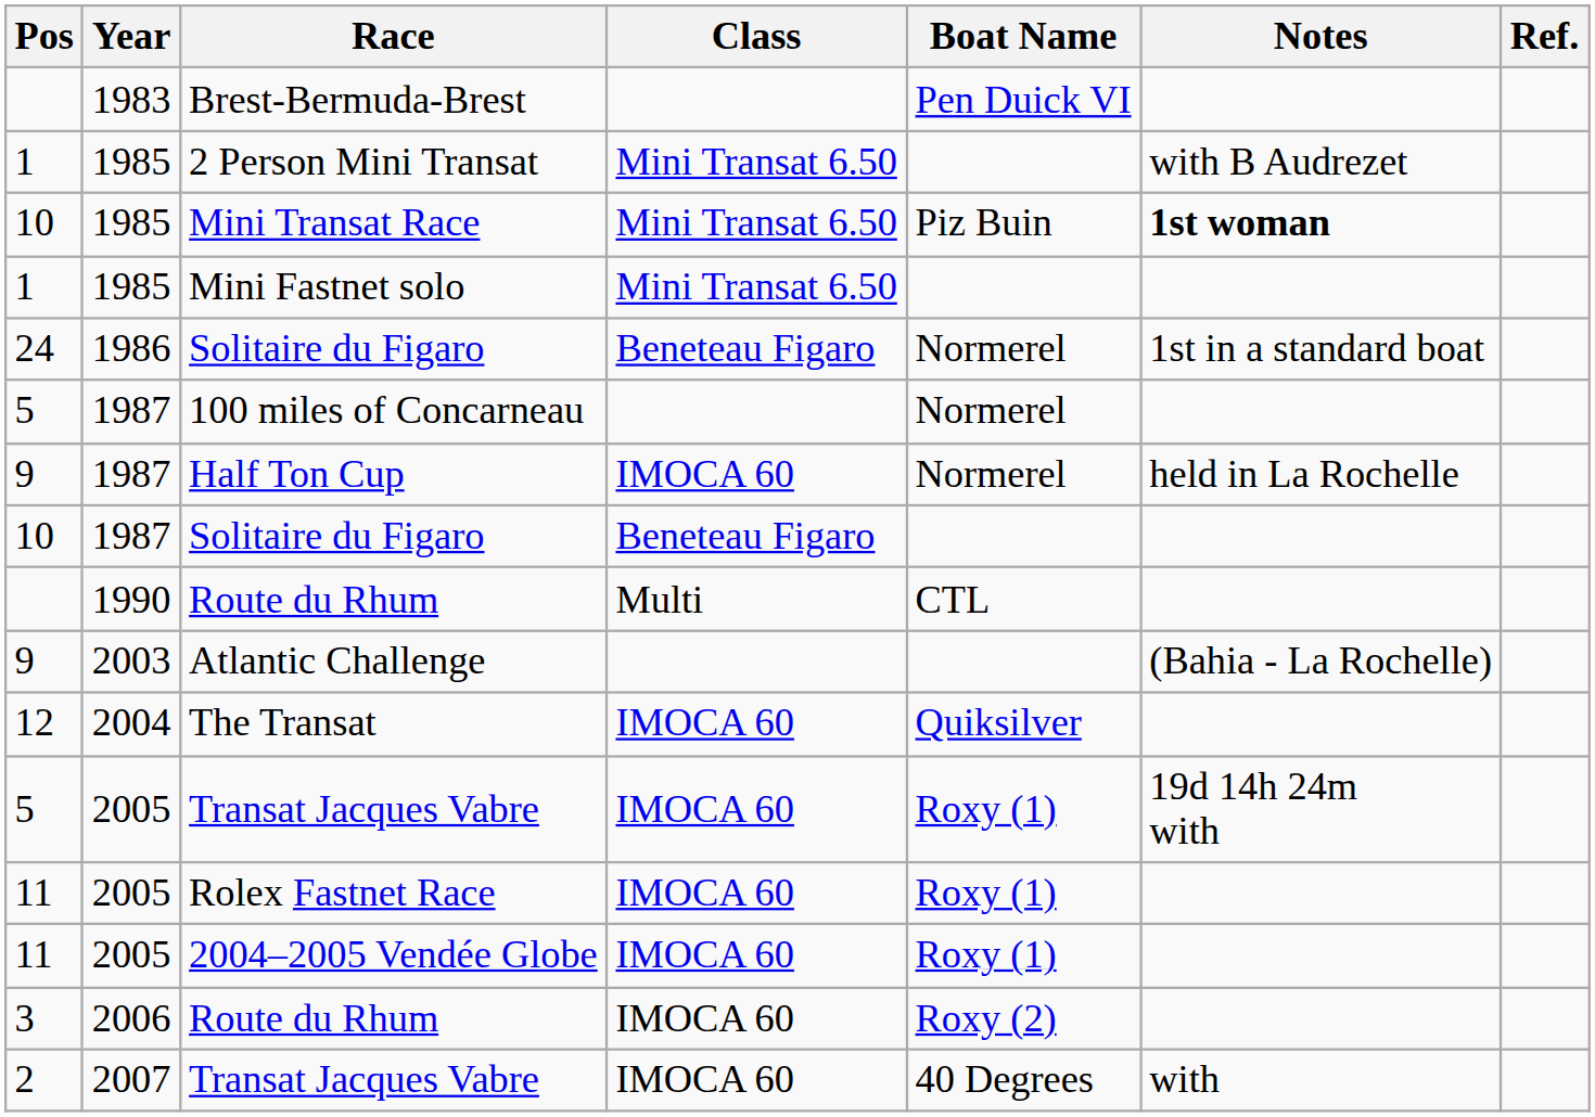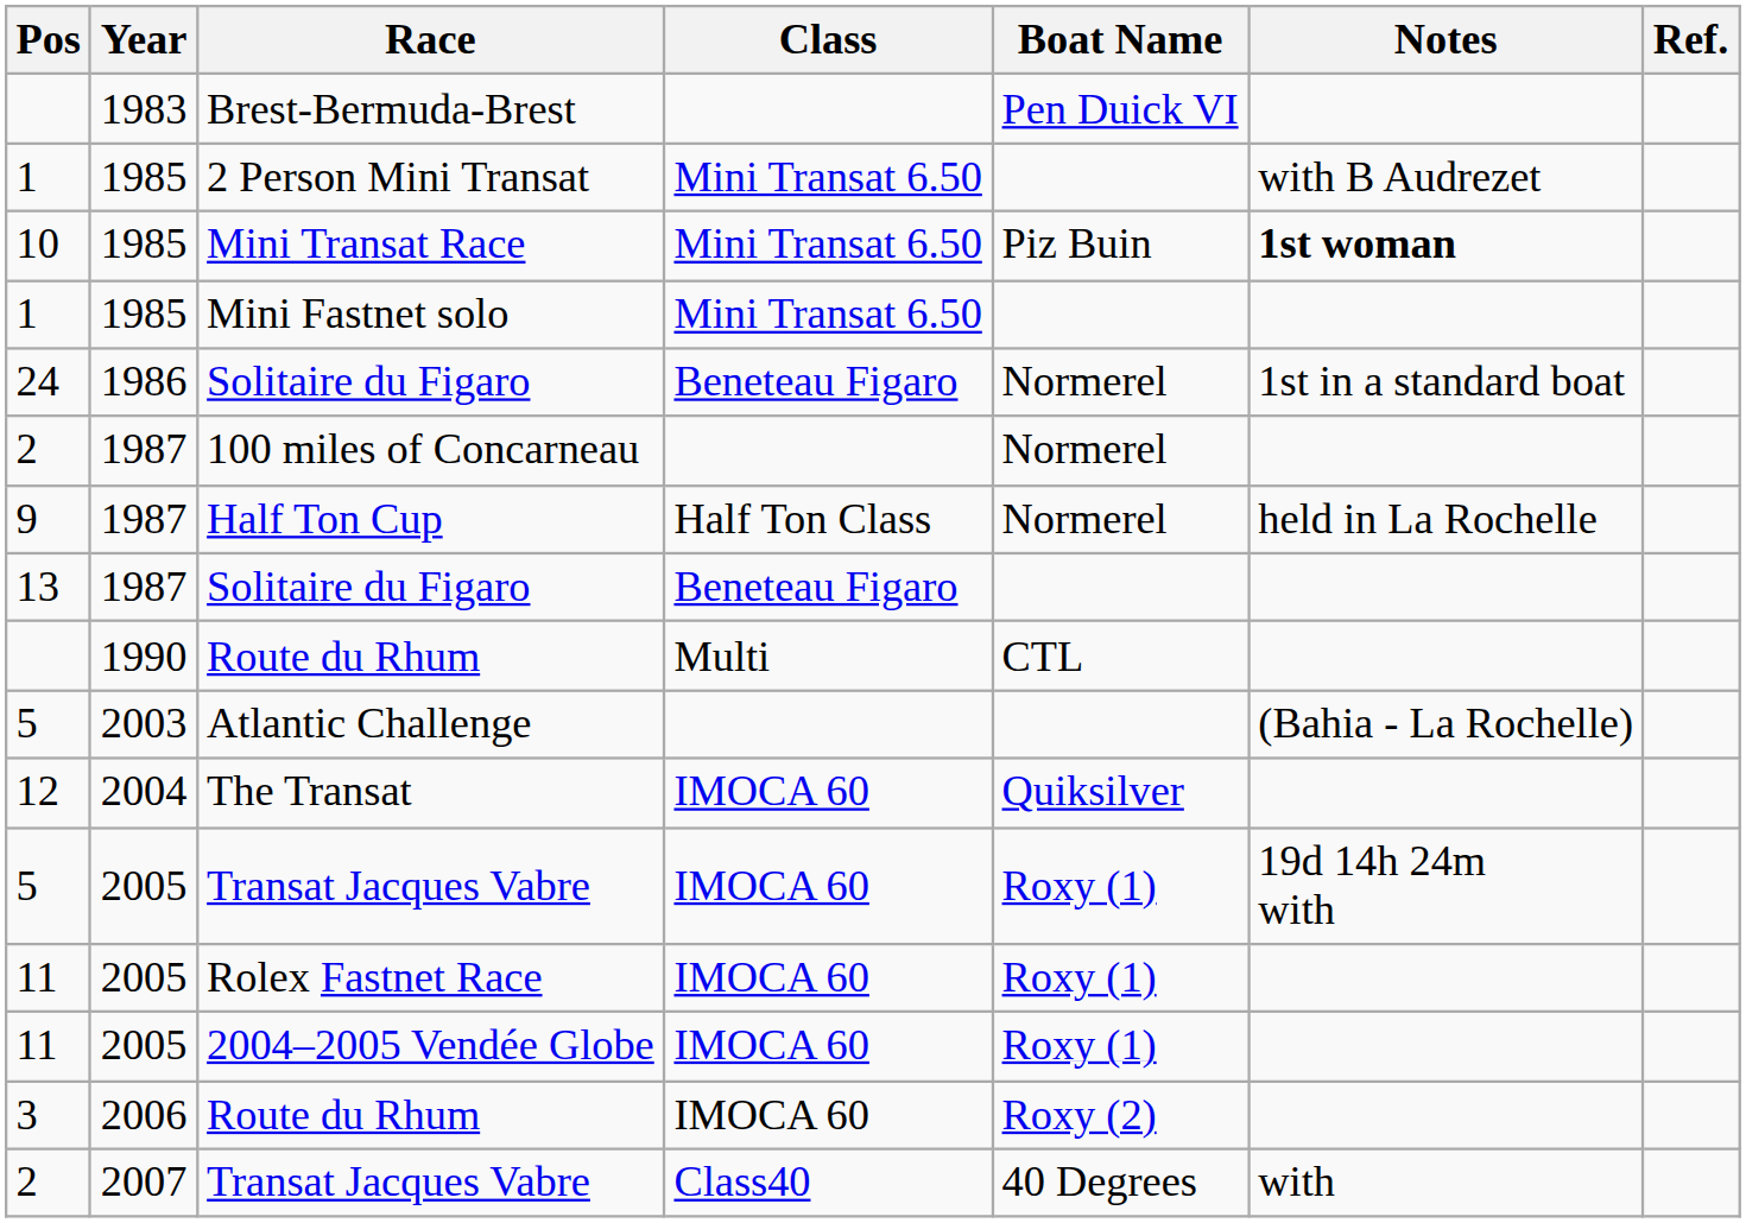 <table class="wikitable sortable">
 <tr>
 <th>Pos</th>
 <th>Year</th>
 <th>Race</th>
 <th>Class</th>
 <th>Boat Name</th>
 <th>Notes</th>
 <th>Ref.</th>
 </tr>
 <tr>
 <td></td>
 <td>1983</td>
 <td>Brest-Bermuda-Brest</td>
 <td></td>
 <td><a href='#'>Pen Duick VI</a></td>
 <td></td>
 <td></td>
 </tr>
 <tr>
 <td>1</td>
 <td>1985</td>
 <td>2 Person Mini Transat</td>
 <td><a href='#'>Mini Transat 6.50</a></td>
 <td></td>
 <td>with B Audrezet</td>
 <td></td>
 </tr>
 <tr>
 <td>10</td>
 <td>1985</td>
 <td><a href='#'>Mini Transat Race</a></td>
 <td><a href='#'>Mini Transat 6.50</a></td>
 <td>Piz Buin</td>
 <td><strong>1st woman</strong></td>
 <td></td>
 </tr>
 <tr>
 <td>1</td>
 <td>1985</td>
 <td>Mini Fastnet solo</td>
 <td><a href='#'>Mini Transat 6.50</a></td>
 <td></td>
 <td></td>
 <td></td>
 </tr>
 <tr>
 <td>24</td>
 <td>1986</td>
 <td><a href='#'>Solitaire du Figaro</a></td>
 <td><a href='#'>Beneteau Figaro</a></td>
 <td>Normerel</td>
 <td>1st in a standard boat</td>
 <td></td>
 </tr>
 <tr>
-<td>5</td>
+<td>2</td>
 <td>1987</td>
 <td>100 miles of Concarneau</td>
 <td></td>
 <td>Normerel</td>
 <td></td>
 <td></td>
 </tr>
 <tr>
 <td>9</td>
 <td>1987</td>
 <td><a href='#'>Half Ton Cup</a></td>
-<td><a href='#'>IMOCA 60</a></td>
+<td>Half Ton Class</td>
 <td>Normerel</td>
 <td>held in La Rochelle</td>
 <td></td>
 </tr>
 <tr>
-<td>10</td>
+<td>13</td>
 <td>1987</td>
 <td><a href='#'>Solitaire du Figaro</a></td>
 <td><a href='#'>Beneteau Figaro</a></td>
 <td></td>
 <td></td>
 <td></td>
 </tr>
 <tr>
 <td></td>
 <td>1990</td>
 <td><a href='#'>Route du Rhum</a></td>
 <td>Multi</td>
 <td>CTL</td>
 <td></td>
 <td></td>
 </tr>
 <tr>
-<td>9</td>
+<td>5</td>
 <td>2003</td>
 <td>Atlantic Challenge</td>
 <td></td>
 <td></td>
 <td>(Bahia - La Rochelle)</td>
 <td></td>
 </tr>
 <tr>
 <td>12</td>
 <td>2004</td>
 <td>The Transat</td>
 <td><a href='#'>IMOCA 60</a></td>
 <td><a href='#'>Quiksilver</a></td>
 <td></td>
 <td></td>
 </tr>
 <tr>
 <td>5</td>
 <td>2005</td>
 <td><a href='#'>Transat Jacques Vabre</a></td>
 <td><a href='#'>IMOCA 60</a></td>
 <td><a href='#'>Roxy (1)</a></td>
 <td>19d 14h 24m <br>with </td>
 <td></td>
 </tr>
 <tr>
 <td>11</td>
 <td>2005</td>
 <td>Rolex <a href='#'>Fastnet Race</a></td>
 <td><a href='#'>IMOCA 60</a></td>
 <td><a href='#'>Roxy (1)</a></td>
 <td></td>
 <td></td>
 </tr>
 <tr>
 <td>11</td>
 <td>2005</td>
 <td><a href='#'>2004–2005 Vendée Globe</a></td>
 <td><a href='#'>IMOCA 60</a></td>
 <td><a href='#'>Roxy (1)</a></td>
 <td></td>
 <td></td>
 </tr>
 <tr>
 <td>3</td>
 <td>2006</td>
 <td><a href='#'>Route du Rhum</a></td>
 <td>IMOCA 60</td>
 <td><a href='#'>Roxy (2)</a></td>
 <td></td>
 <td></td>
 </tr>
 <tr>
 <td>2</td>
 <td>2007</td>
 <td><a href='#'>Transat Jacques Vabre</a></td>
-<td>IMOCA 60</td>
+<td><a href='#'>Class40</a></td>
 <td>40 Degrees</td>
 <td>with </td>
 <td></td>
 </tr>
 </table>
